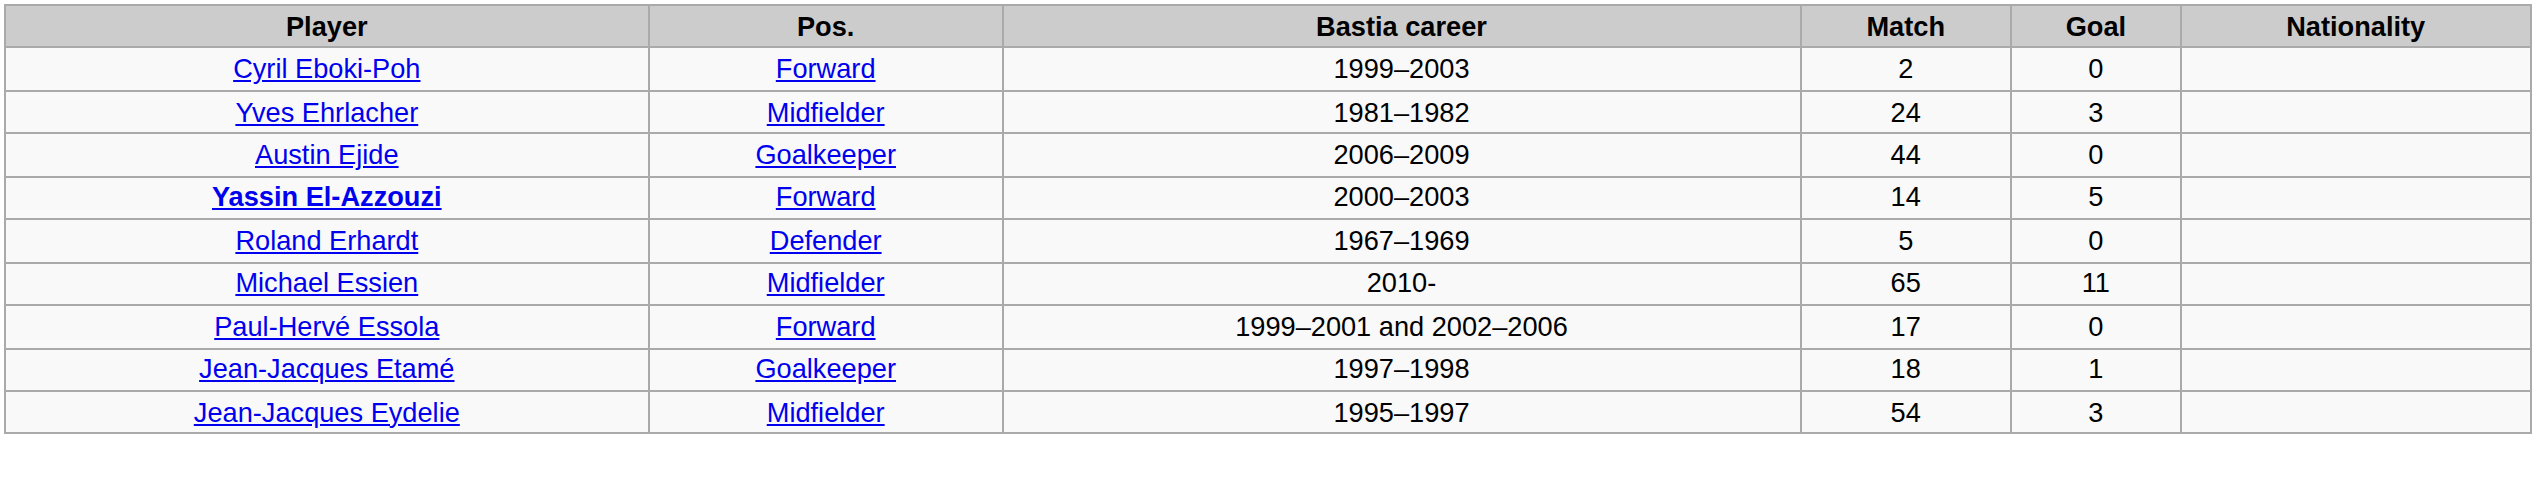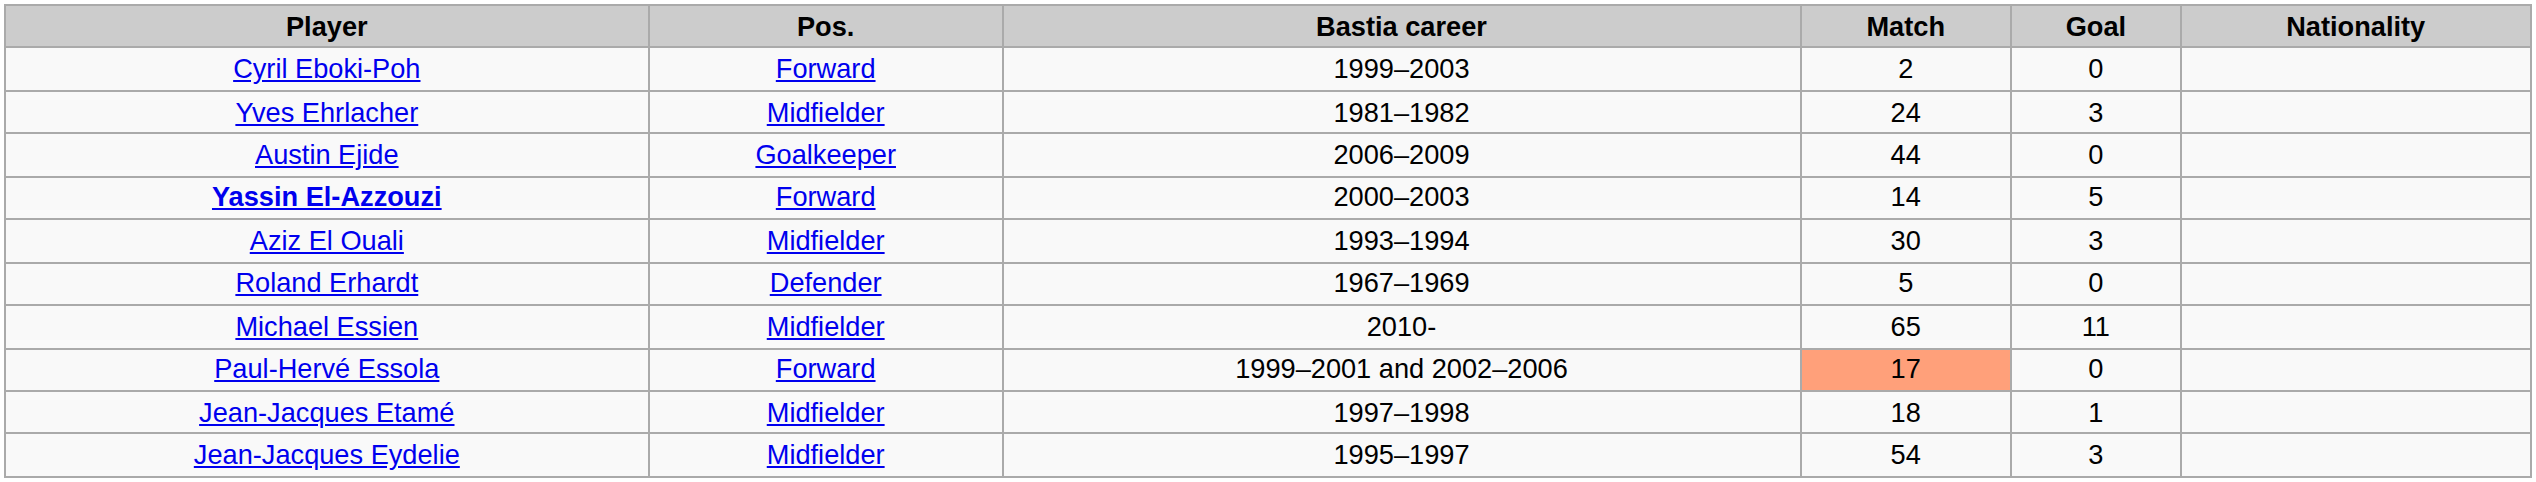 <table cellpadding="4" cellspacing="0" border="1" width="100%" style="text-align: center; font-size: 85%; border: gray solid 1px; border-collapse: collapse;" class="wikitable sortable">
 <tr bgcolor="#CCCCCC">
 <td align="center"><strong>Player</strong></td>
 <td align="center"><strong>Pos.</strong></td>
 <td align="center"><strong>Bastia career</strong></td>
 <td align="center"><strong>Match</strong></td>
 <td align="center"><strong>Goal</strong></td>
 <td align="center"><strong>Nationality</strong></td>
 </tr>
 <tr>
 <td><a href='#'>Cyril Eboki-Poh</a></td>
 <td><a href='#'>Forward</a></td>
 <td>1999–2003</td>
 <td>2</td>
 <td>0</td>
 <td></td>
 </tr>
 <tr>
 <td><a href='#'>Yves Ehrlacher</a></td>
 <td><a href='#'>Midfielder</a></td>
 <td>1981–1982</td>
 <td>24</td>
 <td>3</td>
 <td></td>
 </tr>
 <tr>
 <td><a href='#'>Austin Ejide</a></td>
 <td><a href='#'>Goalkeeper</a></td>
 <td>2006–2009</td>
 <td>44</td>
 <td>0</td>
 <td></td>
 </tr>
 <tr>
 <td><strong><a href='#'>Yassin El-Azzouzi</a></strong></td>
 <td><a href='#'>Forward</a></td>
 <td>2000–2003</td>
 <td>14</td>
 <td>5</td>
 <td></td>
 </tr>
 <tr>
+<td><a href='#'>Aziz El Ouali</a></td>
+<td><a href='#'>Midfielder</a></td>
+<td>1993–1994</td>
+<td>30</td>
+<td>3</td>
+<td></td>
+</tr>
+<tr>
 <td><a href='#'>Roland Erhardt</a></td>
 <td><a href='#'>Defender</a></td>
 <td>1967–1969</td>
 <td>5</td>
 <td>0</td>
 <td></td>
 </tr>
 <tr>
 <td><a href='#'>Michael Essien</a></td>
 <td><a href='#'>Midfielder</a></td>
 <td>2010-</td>
 <td>65</td>
 <td>11</td>
 <td></td>
 </tr>
 <tr>
 <td><a href='#'>Paul-Hervé Essola</a></td>
 <td><a href='#'>Forward</a></td>
 <td>1999–2001 and 2002–2006</td>
-<td>17</td>
+<td style="background: lightsalmon;">17</td>
 <td>0</td>
 <td></td>
 </tr>
 <tr>
 <td><a href='#'>Jean-Jacques Etamé</a></td>
-<td><a href='#'>Goalkeeper</a></td>
+<td><a href='#'>Midfielder</a></td>
 <td>1997–1998</td>
 <td>18</td>
 <td>1</td>
 <td></td>
 </tr>
 <tr>
 <td><a href='#'>Jean-Jacques Eydelie</a></td>
 <td><a href='#'>Midfielder</a></td>
 <td>1995–1997</td>
 <td>54</td>
 <td>3</td>
 <td></td>
 </tr>
 </table>
